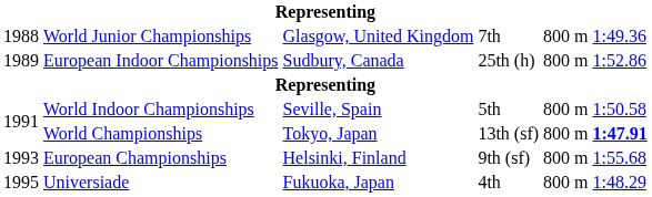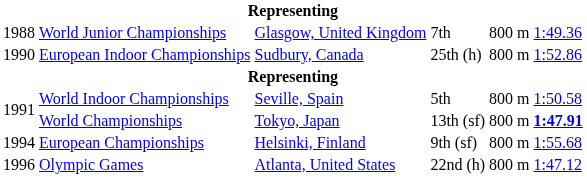 <table>
 <tr>
 <th colspan="6">Representing </th>
 </tr>
 <tr>
 <td>1988</td>
 <td><a href='#'>World Junior Championships</a></td>
 <td><a href='#'>Glasgow, United Kingdom</a></td>
 <td>7th</td>
 <td>800 m</td>
 <td><a href='#'>1:49.36</a></td>
 </tr>
 <tr>
-<td>1989</td>
+<td>1990</td>
 <td><a href='#'>European Indoor Championships</a></td>
 <td><a href='#'>Sudbury, Canada</a></td>
 <td>25th (h)</td>
 <td>800 m</td>
 <td><a href='#'>1:52.86</a></td>
 </tr>
 <tr>
 <th colspan="6">Representing </th>
 </tr>
 <tr>
 <td rowspan=2>1991</td>
 <td><a href='#'>World Indoor Championships</a></td>
 <td><a href='#'>Seville, Spain</a></td>
 <td>5th</td>
 <td>800 m</td>
 <td><a href='#'>1:50.58</a></td>
 </tr>
 <tr>
 <td><a href='#'>World Championships</a></td>
 <td><a href='#'>Tokyo, Japan</a></td>
 <td>13th (sf)</td>
 <td>800 m</td>
 <td><strong><a href='#'>1:47.91</a></strong></td>
 </tr>
 <tr>
-<td>1993</td>
+<td>1994</td>
 <td><a href='#'>European Championships</a></td>
 <td><a href='#'>Helsinki, Finland</a></td>
 <td>9th (sf)</td>
 <td>800 m</td>
 <td><a href='#'>1:55.68</a></td>
 </tr>
 <tr>
-<td>1995</td>
-<td><a href='#'>Universiade</a></td>
-<td><a href='#'>Fukuoka, Japan</a></td>
-<td>4th</td>
+<td>1996</td>
+<td><a href='#'>Olympic Games</a></td>
+<td><a href='#'>Atlanta, United States</a></td>
+<td>22nd (h)</td>
 <td>800 m</td>
-<td><a href='#'>1:48.29</a></td>
+<td><a href='#'>1:47.12</a></td>
 </tr>
 </table>
